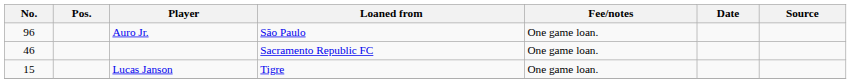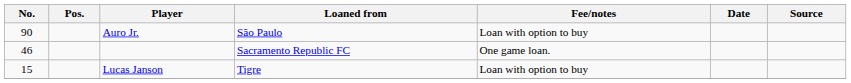 <table class="wikitable sortable" style="width:90%; text-align:center; font-size:95%; text-align:left;">
 <tr>
 <th><strong>No.</strong></th>
 <th><strong>Pos.</strong></th>
 <th><strong>Player</strong></th>
 <th><strong>Loaned from</strong></th>
 <th><strong>Fee/notes</strong></th>
 <th><strong>Date</strong></th>
 <th><strong>Source</strong></th>
 </tr>
 <tr>
-<td align=center>96</td>
+<td align=center>90</td>
 <td align=center></td>
 <td align=Auro> <a href='#'>Auro Jr.</a></td>
 <td> <a href='#'>São Paulo</a></td>
-<td>One game loan.</td>
+<td>Loan with option to buy</td>
 <td></td>
 <td></td>
 </tr>
 <tr>
 <td align=center>46</td>
 <td align=center></td>
 <td></td>
 <td> <a href='#'>Sacramento Republic FC</a></td>
 <td>One game loan.</td>
 <td></td>
 <td></td>
 </tr>
 <tr>
 <td align=center>15</td>
 <td align=center></td>
 <td align=Auro> <a href='#'>Lucas Janson</a></td>
 <td> <a href='#'>Tigre</a></td>
-<td>One game loan.</td>
+<td>Loan with option to buy</td>
 <td></td>
 <td></td>
 </tr>
 <tr>
 </tr>
 </table>
